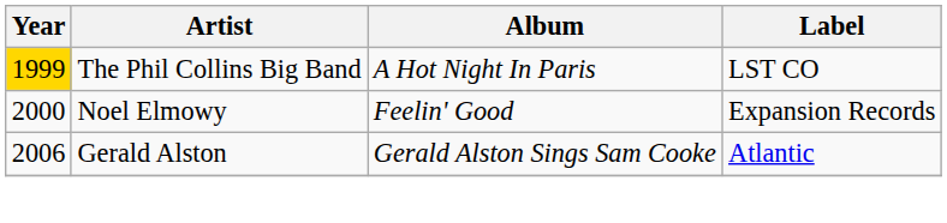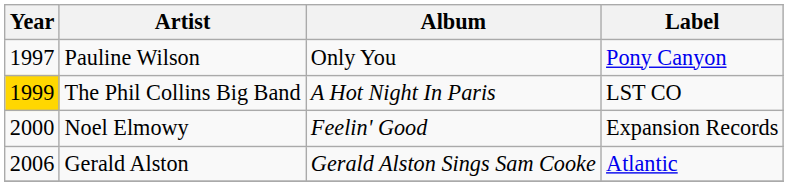 <table class="wikitable">
 <tr>
 <th>Year</th>
 <th>Artist</th>
 <th>Album</th>
 <th>Label</th>
+</tr>
+<tr>
+<td>1997</td>
+<td>Pauline Wilson</td>
+<td>Only You</td>
+<td><a href='#'>Pony Canyon</a></td>
 </tr>
 <tr>
 <td style="background: gold;">1999</td>
 <td>The Phil Collins Big Band</td>
 <td><em>A Hot Night In Paris</em></td>
 <td>LST CO</td>
 </tr>
 <tr>
 <td>2000</td>
 <td>Noel Elmowy</td>
 <td><em>Feelin' Good</em></td>
 <td>Expansion Records</td>
 </tr>
 <tr>
 <td>2006</td>
 <td>Gerald Alston</td>
 <td><em>Gerald Alston Sings Sam Cooke</em></td>
 <td><a href='#'>Atlantic</a></td>
 </tr>
 <tr>
 </tr>
 </table>
